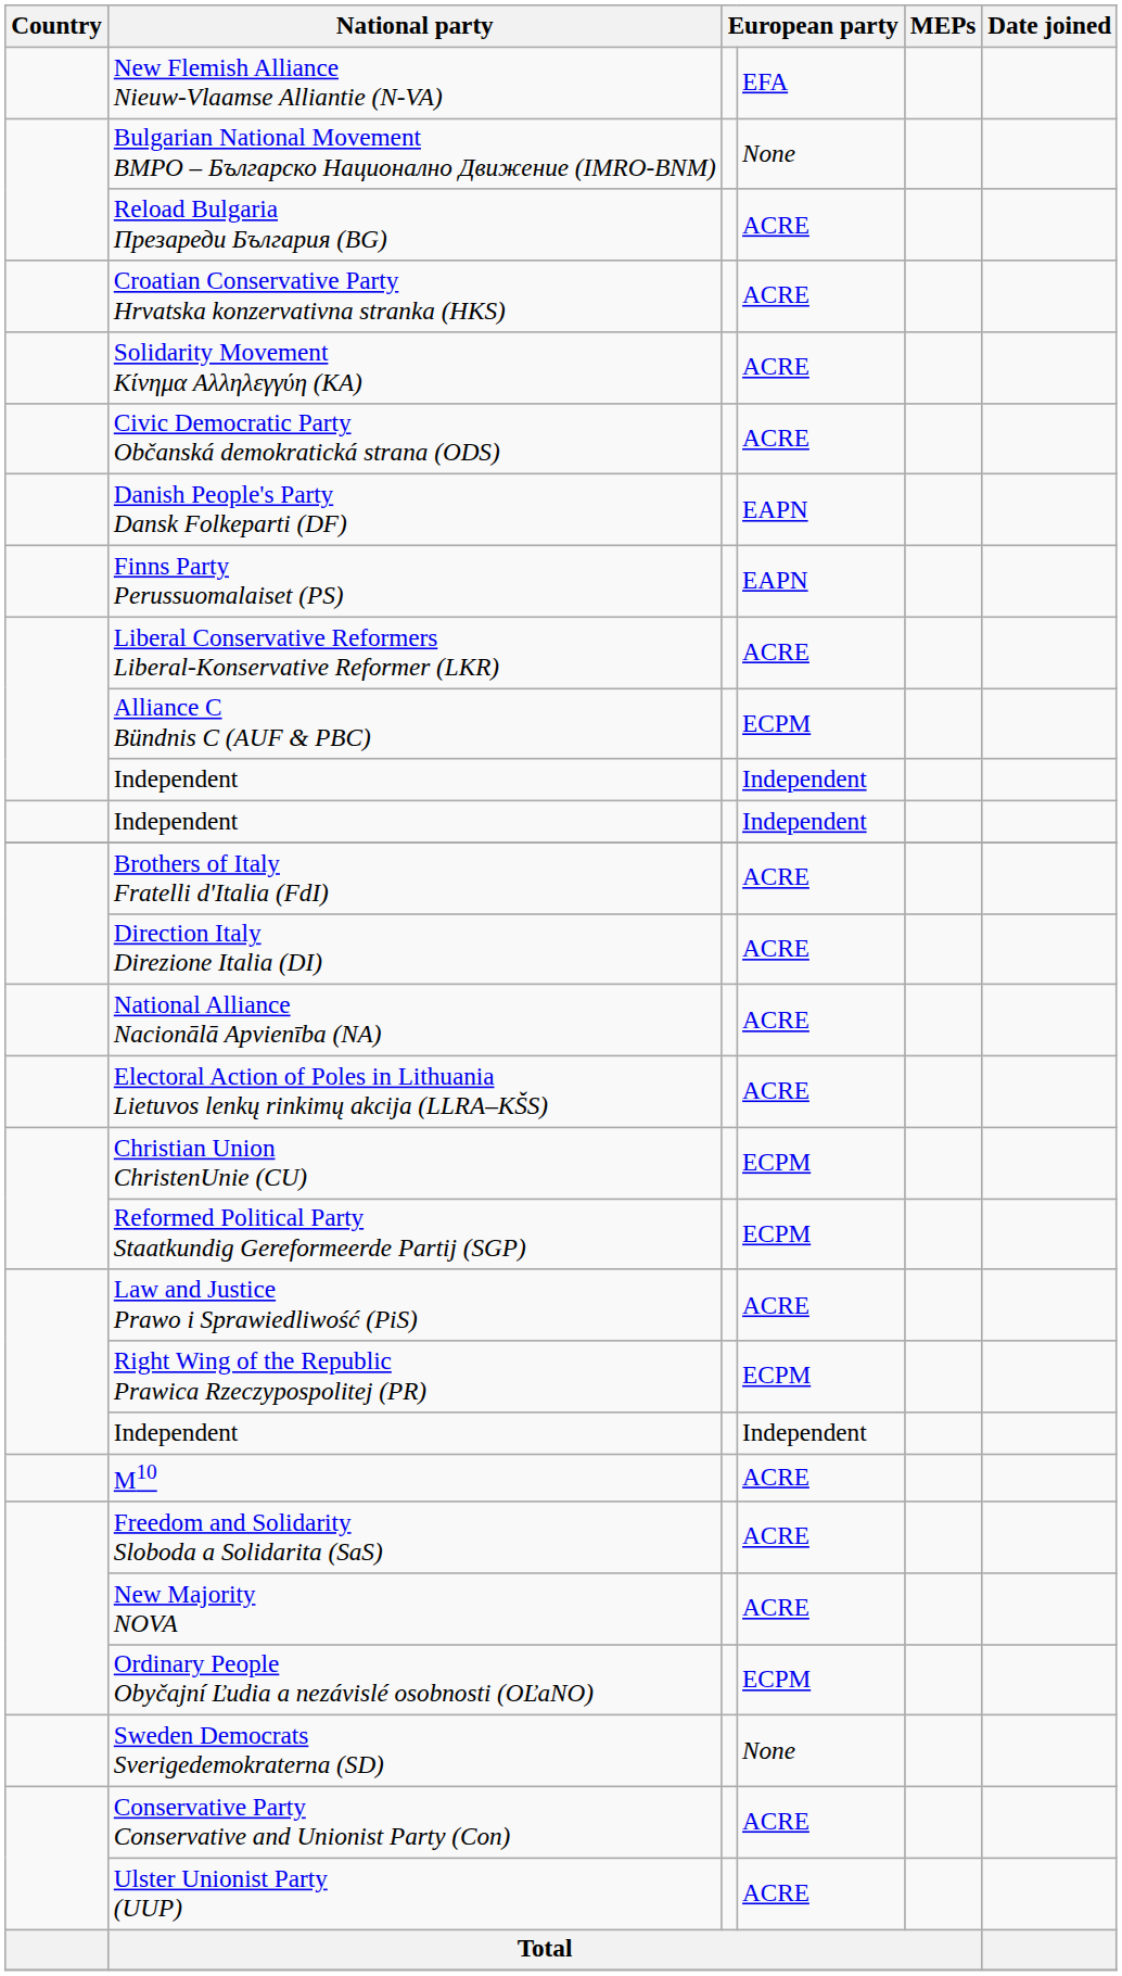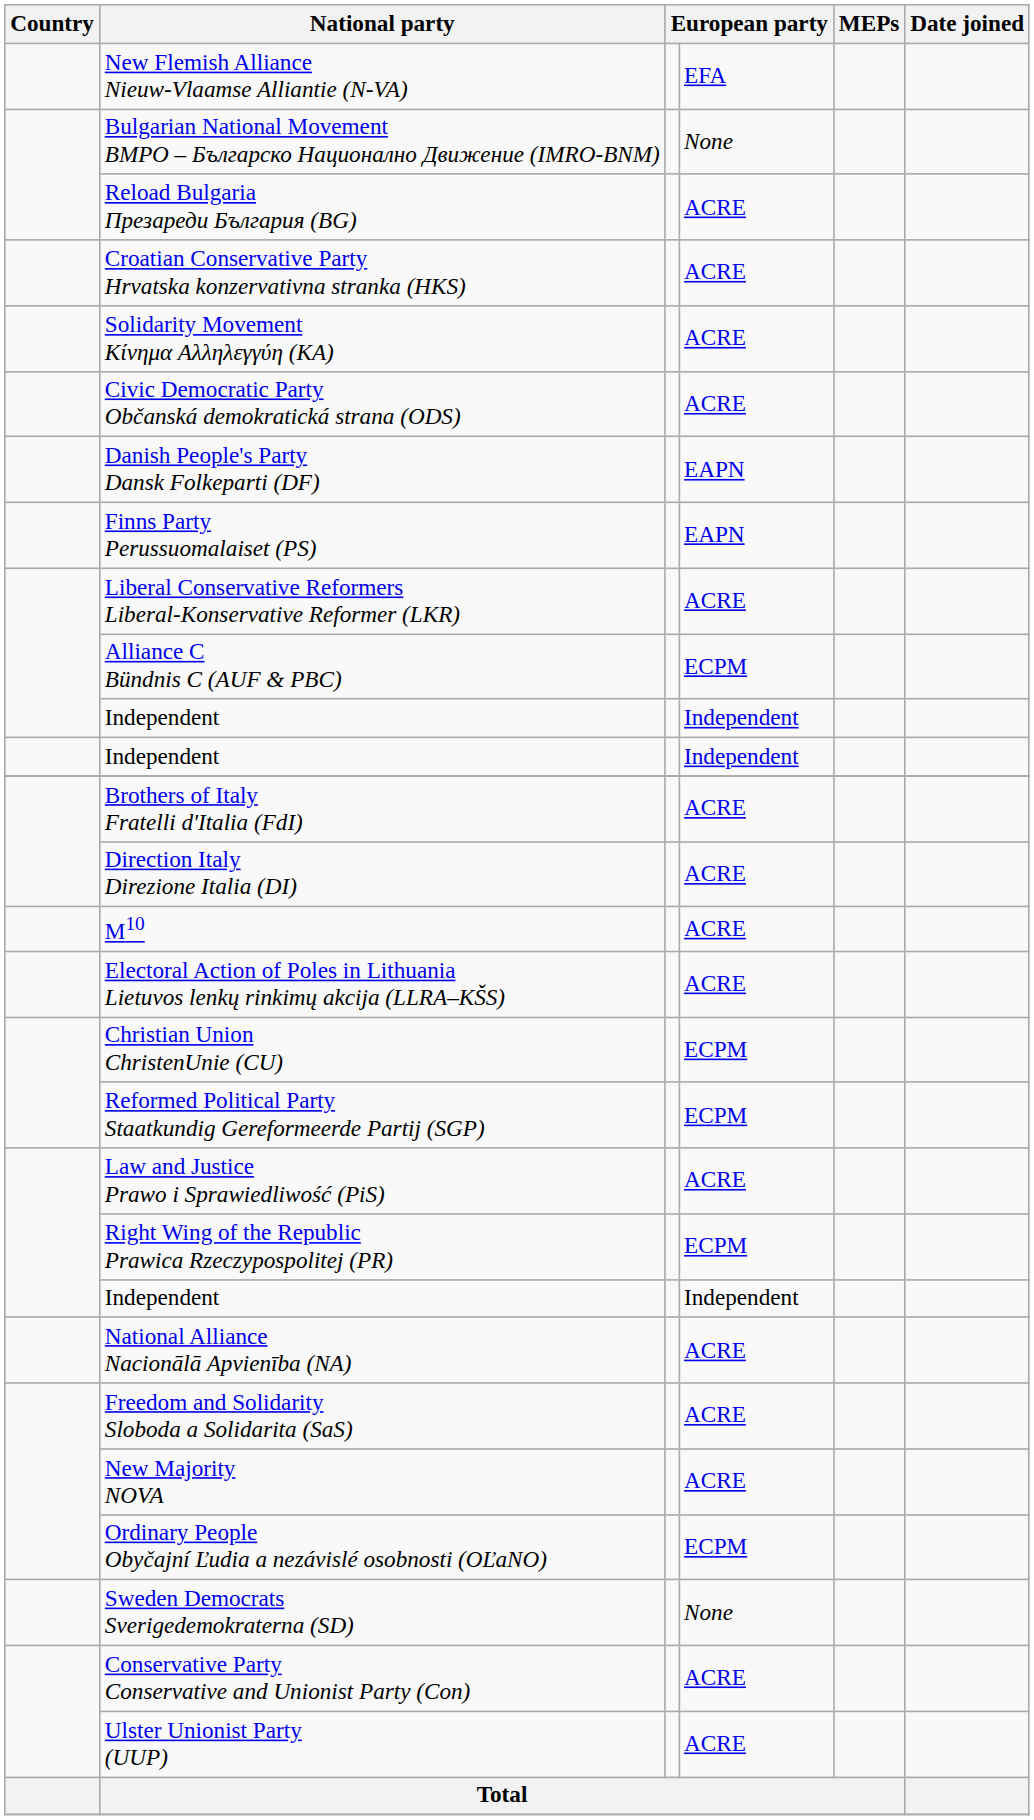 <table class="wikitable sortable mw-collapsible mw-collapsed" style="font-size:90%">
 <tr>
 <th>Country</th>
 <th>National party</th>
 <th colspan="2">European party</th>
 <th data-sort-type=number>MEPs</th>
 <th>Date joined</th>
 </tr>
 <tr>
 <td></td>
 <td><a href='#'>New Flemish Alliance</a><br><em>Nieuw-Vlaamse Alliantie</em> <em>(N-VA)</em></td>
 <td></td>
 <td><a href='#'>EFA</a></td>
 <td></td>
 <td></td>
 </tr>
 <tr>
 <td rowspan="2"></td>
 <td><a href='#'>Bulgarian National Movement</a><br><em>ВМРО – Българско Национално Движение</em> <em>(IMRO-BNM)</em></td>
 <td></td>
 <td><em>None</em></td>
 <td></td>
 <td></td>
 </tr>
 <tr>
 <td><a href='#'>Reload Bulgaria</a><br><em>Презареди България</em> <em>(BG)</em></td>
 <td></td>
 <td><a href='#'>ACRE</a></td>
 <td></td>
 <td></td>
 </tr>
 <tr>
 <td></td>
 <td><a href='#'>Croatian Conservative Party</a><br><em>Hrvatska konzervativna stranka</em> <em>(HKS)</em></td>
 <td></td>
 <td><a href='#'>ACRE</a></td>
 <td></td>
 <td></td>
 </tr>
 <tr>
 <td></td>
 <td><a href='#'>Solidarity Movement</a><br><em>Κίνημα Αλληλεγγύη</em> <em>(KA)</em></td>
 <td></td>
 <td><a href='#'>ACRE</a></td>
 <td></td>
 <td></td>
 </tr>
 <tr>
 <td></td>
 <td><a href='#'>Civic Democratic Party</a><br><em>Občanská demokratická strana</em> <em>(ODS)</em></td>
 <td></td>
 <td><a href='#'>ACRE</a></td>
 <td></td>
 <td></td>
 </tr>
 <tr>
 <td></td>
 <td><a href='#'>Danish People's Party</a><br><em>Dansk Folkeparti</em> <em>(DF)</em></td>
 <td></td>
 <td><a href='#'>EAPN</a></td>
 <td></td>
 <td></td>
 </tr>
 <tr>
 <td></td>
 <td><a href='#'>Finns Party</a><br><em>Perussuomalaiset (PS)</em></td>
 <td></td>
 <td><a href='#'>EAPN</a></td>
 <td></td>
 <td></td>
 </tr>
 <tr>
 <td rowspan="3"></td>
 <td><a href='#'>Liberal Conservative Reformers</a><br><em>Liberal-Konservative Reformer</em> <em>(LKR)</em></td>
 <td></td>
 <td><a href='#'>ACRE</a></td>
 <td></td>
 <td></td>
 </tr>
 <tr>
 <td><a href='#'>Alliance C</a><br><em>Bündnis C</em> <em>(AUF & PBC)</em></td>
 <td></td>
 <td><a href='#'>ECPM</a></td>
 <td></td>
 <td></td>
 </tr>
 <tr>
 <td>Independent</td>
 <td></td>
 <td><a href='#'>Independent</a></td>
 <td></td>
 <td></td>
 </tr>
 <tr>
 <td></td>
 <td>Independent</td>
 <td></td>
 <td><a href='#'>Independent</a></td>
 <td></td>
 <td></td>
 </tr>
 <tr>
 </tr>
 <tr>
 <td rowspan="2"></td>
 <td><a href='#'>Brothers of Italy</a><br><em>Fratelli d'Italia</em> <em>(FdI)</em></td>
 <td></td>
 <td><a href='#'>ACRE</a></td>
 <td></td>
 <td></td>
 </tr>
 <tr>
 <td><a href='#'>Direction Italy</a><br><em>Direzione Italia</em> <em>(DI)</em></td>
 <td></td>
 <td><a href='#'>ACRE</a></td>
 <td></td>
 <td></td>
 </tr>
 <tr>
 <td></td>
-<td><a href='#'>National Alliance</a><br><em>Nacionālā Apvienība</em> <em>(NA)</em></td>
+<td><a href='#'>M<sup>10</sup></a></td>
 <td></td>
 <td><a href='#'>ACRE</a></td>
 <td></td>
 <td></td>
 </tr>
 <tr>
 <td></td>
 <td><a href='#'>Electoral Action of Poles in Lithuania</a><br><em>Lietuvos lenkų rinkimų akcija</em> <em>(LLRA–KŠS)</em></td>
 <td></td>
 <td><a href='#'>ACRE</a></td>
 <td></td>
 <td></td>
 </tr>
 <tr>
 <td rowspan=2></td>
 <td><a href='#'>Christian Union</a><br><em>ChristenUnie</em> <em>(CU)</em></td>
 <td></td>
 <td><a href='#'>ECPM</a></td>
 <td></td>
 <td></td>
 </tr>
 <tr>
 <td><a href='#'>Reformed Political Party</a><br><em>Staatkundig Gereformeerde Partij</em> <em>(SGP)</em></td>
 <td></td>
 <td><a href='#'>ECPM</a></td>
 <td></td>
 <td></td>
 </tr>
 <tr>
 <td rowspan="3"></td>
 <td><a href='#'>Law and Justice</a><br><em>Prawo i Sprawiedliwość</em> <em>(PiS)</em></td>
 <td></td>
 <td><a href='#'>ACRE</a></td>
 <td></td>
 <td></td>
 </tr>
 <tr>
 <td><a href='#'>Right Wing of the Republic</a><br><em>Prawica Rzeczypospolitej (PR)</em></td>
 <td></td>
 <td><a href='#'>ECPM</a></td>
 <td></td>
 <td></td>
 </tr>
 <tr>
 <td>Independent</td>
 <td></td>
 <td>Independent</td>
 <td></td>
 <td></td>
 </tr>
 <tr>
 <td></td>
-<td><a href='#'>M<sup>10</sup></a></td>
+<td><a href='#'>National Alliance</a><br><em>Nacionālā Apvienība</em> <em>(NA)</em></td>
 <td></td>
 <td><a href='#'>ACRE</a></td>
 <td></td>
 <td></td>
 </tr>
 <tr>
 <td rowspan="3"></td>
 <td><a href='#'>Freedom and Solidarity</a><br><em>Sloboda a Solidarita</em> <em>(SaS)</em></td>
 <td></td>
 <td><a href='#'>ACRE</a></td>
 <td></td>
 <td></td>
 </tr>
 <tr>
 <td><a href='#'>New Majority</a><br><em>NOVA</em></td>
 <td></td>
 <td><a href='#'>ACRE</a></td>
 <td></td>
 <td></td>
 </tr>
 <tr>
 <td><a href='#'>Ordinary People</a><br><em>Obyčajní Ľudia a nezávislé osobnosti (OĽaNO)</em></td>
 <td></td>
 <td><a href='#'>ECPM</a></td>
 <td></td>
 <td></td>
 </tr>
 <tr>
 <td></td>
 <td><a href='#'>Sweden Democrats</a><br><em>Sverigedemokraterna</em> <em>(SD)</em></td>
 <td></td>
 <td><em>None</em></td>
 <td></td>
 <td></td>
 </tr>
 <tr>
 <td rowspan="2"></td>
 <td><a href='#'>Conservative Party</a><br><em>Conservative and Unionist Party</em> <em>(Con)</em></td>
 <td></td>
 <td><a href='#'>ACRE</a></td>
 <td></td>
 <td></td>
 </tr>
 <tr>
 <td><a href='#'>Ulster Unionist Party</a><br><em>(UUP)</em></td>
 <td></td>
 <td><a href='#'>ACRE</a></td>
 <td></td>
 <td></td>
 </tr>
 <tr>
 <th></th>
 <th colspan="4">Total</th>
 <th></th>
 </tr>
 <tr>
 </tr>
 </table>
